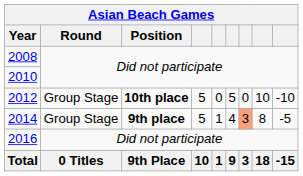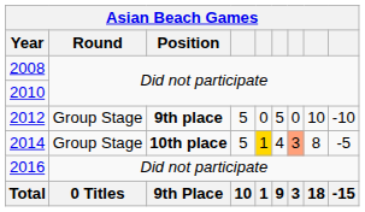 <table class="wikitable" style="text-align: center;">
 <tr>
 <th colspan=9><a href='#'>Asian Beach Games</a></th>
 </tr>
 <tr>
 <th>Year</th>
 <th>Round</th>
 <th>Position</th>
 <th></th>
 <th></th>
 <th></th>
 <th></th>
 <th></th>
 <th></th>
 </tr>
 <tr>
 <td> <a href='#'>2008</a></td>
 <td colspan=9 rowspan=2><em> Did not participate</em></td>
 </tr>
 <tr>
 <td> <a href='#'>2010</a></td>
 </tr>
 <tr>
 <td> <a href='#'>2012</a></td>
 <td>Group Stage</td>
-<td><strong>10th place</strong></td>
+<td><strong>9th place</strong></td>
 <td>5</td>
 <td>0</td>
 <td>5</td>
 <td>0</td>
 <td>10</td>
 <td>-10</td>
 </tr>
 <tr>
 <td> <a href='#'>2014</a></td>
 <td>Group Stage</td>
-<td><strong>9th place</strong></td>
+<td><strong>10th place</strong></td>
 <td>5</td>
-<td>1</td>
+<td style="background: gold;">1</td>
 <td>4</td>
 <td style="background: lightsalmon;">3</td>
 <td>8</td>
 <td>-5</td>
 </tr>
 <tr>
 <td> <a href='#'>2016</a></td>
 <td colspan=9><em> Did not participate</em></td>
 </tr>
 <tr>
 <th>Total</th>
 <th>0 Titles</th>
 <th>9th Place</th>
 <th>10</th>
 <th>1</th>
 <th>9</th>
 <th>3</th>
 <th>18</th>
 <th>-15</th>
 </tr>
 </table>
